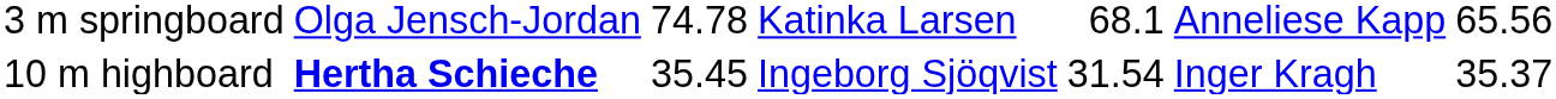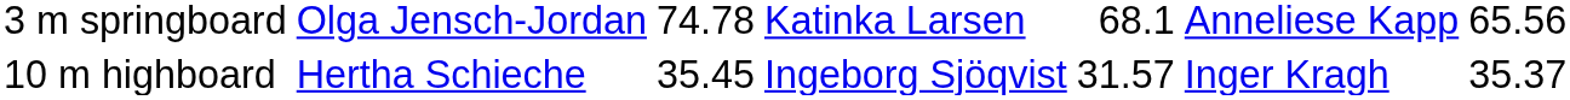 <table>
 <tr valign="top">
 <td>3 m springboard<br></td>
 <td><a href='#'>Olga Jensch-Jordan</a><br><small></small></td>
 <td align="right">74.78</td>
 <td><a href='#'>Katinka Larsen</a><br><small></small></td>
 <td align="right">68.1</td>
 <td><a href='#'>Anneliese Kapp</a><br><small></small></td>
 <td align="right">65.56</td>
 </tr>
 <tr valign="top">
 <td>10 m highboard<br></td>
-<td><strong><a href='#'>Hertha Schieche</a><br><small></small></strong></td>
+<td><a href='#'>Hertha Schieche</a><br><small></small></td>
 <td align="right">35.45</td>
 <td><a href='#'>Ingeborg Sjöqvist</a><br><small></small></td>
-<td align="right">31.54</td>
+<td align="right">31.57</td>
 <td><a href='#'>Inger Kragh</a><br><small></small></td>
 <td align="right">35.37</td>
 </tr>
 </table>
